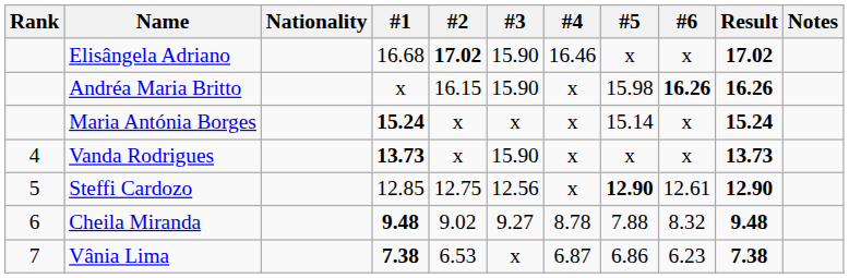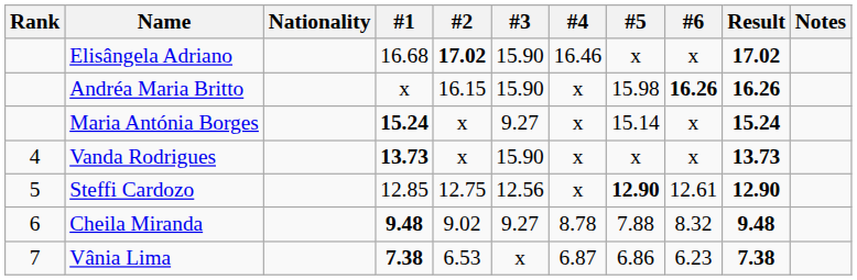 <table class="wikitable sortable" style="text-align:center">
 <tr>
 <th>Rank</th>
 <th>Name</th>
 <th>Nationality</th>
 <th>#1</th>
 <th>#2</th>
 <th>#3</th>
 <th>#4</th>
 <th>#5</th>
 <th>#6</th>
 <th>Result</th>
 <th>Notes</th>
 </tr>
 <tr>
 <td></td>
 <td align=left><a href='#'>Elisângela Adriano</a></td>
 <td align=left></td>
 <td>16.68</td>
 <td><strong>17.02</strong></td>
 <td>15.90</td>
 <td>16.46</td>
 <td>x</td>
 <td>x</td>
 <td><strong>17.02</strong></td>
 <td></td>
 </tr>
 <tr>
 <td></td>
 <td align=left><a href='#'>Andréa Maria Britto</a></td>
 <td align=left></td>
 <td>x</td>
 <td>16.15</td>
 <td>15.90</td>
 <td>x</td>
 <td>15.98</td>
 <td><strong>16.26</strong></td>
 <td><strong>16.26</strong></td>
 <td></td>
 </tr>
 <tr>
 <td></td>
 <td align=left><a href='#'>Maria Antónia Borges</a></td>
 <td align=left></td>
 <td><strong>15.24</strong></td>
 <td>x</td>
-<td>x</td>
+<td>9.27</td>
 <td>x</td>
 <td>15.14</td>
 <td>x</td>
 <td><strong>15.24</strong></td>
 <td></td>
 </tr>
 <tr>
 <td>4</td>
 <td align=left><a href='#'>Vanda Rodrigues</a></td>
 <td align=left></td>
 <td><strong>13.73</strong></td>
 <td>x</td>
 <td>15.90</td>
 <td>x</td>
 <td>x</td>
 <td>x</td>
 <td><strong>13.73</strong></td>
 <td></td>
 </tr>
 <tr>
 <td>5</td>
 <td align=left><a href='#'>Steffi Cardozo</a></td>
 <td align=left></td>
 <td>12.85</td>
 <td>12.75</td>
 <td>12.56</td>
 <td>x</td>
 <td><strong>12.90</strong></td>
 <td>12.61</td>
 <td><strong>12.90</strong></td>
 <td></td>
 </tr>
 <tr>
 <td>6</td>
 <td align=left><a href='#'>Cheila Miranda</a></td>
 <td align=left></td>
 <td><strong>9.48</strong></td>
 <td>9.02</td>
 <td>9.27</td>
 <td>8.78</td>
 <td>7.88</td>
 <td>8.32</td>
 <td><strong>9.48</strong></td>
 <td></td>
 </tr>
 <tr>
 <td>7</td>
 <td align=left><a href='#'>Vânia Lima</a></td>
 <td align=left></td>
 <td><strong>7.38</strong></td>
 <td>6.53</td>
 <td>x</td>
 <td>6.87</td>
 <td>6.86</td>
 <td>6.23</td>
 <td><strong>7.38</strong></td>
 <td></td>
 </tr>
 </table>
